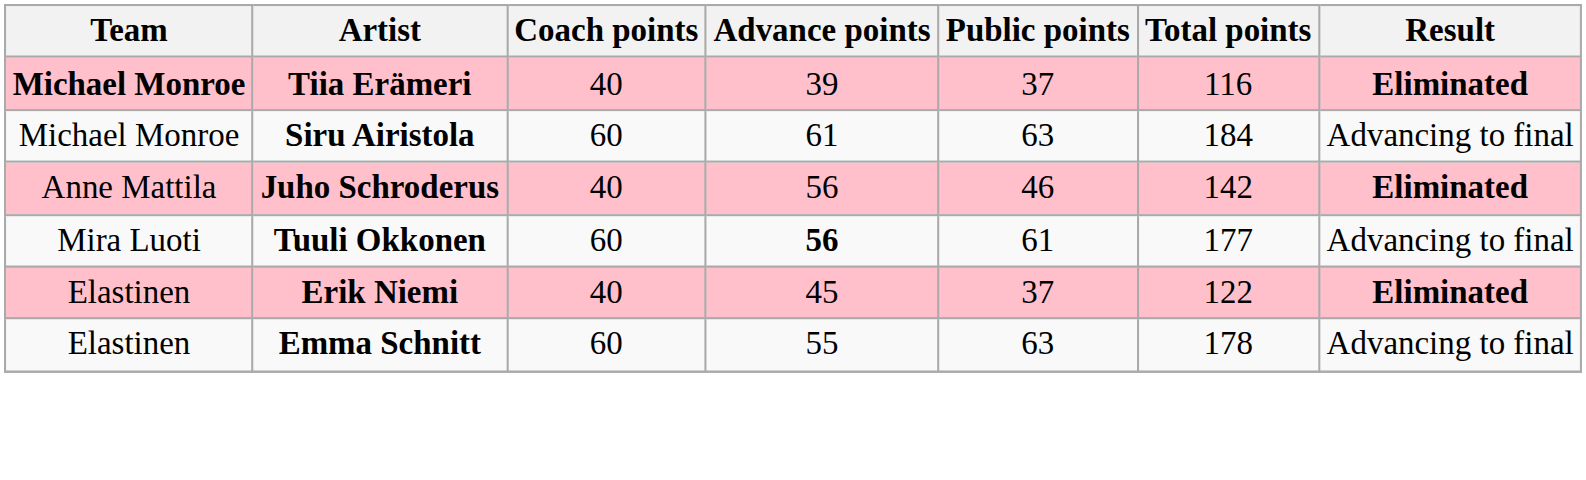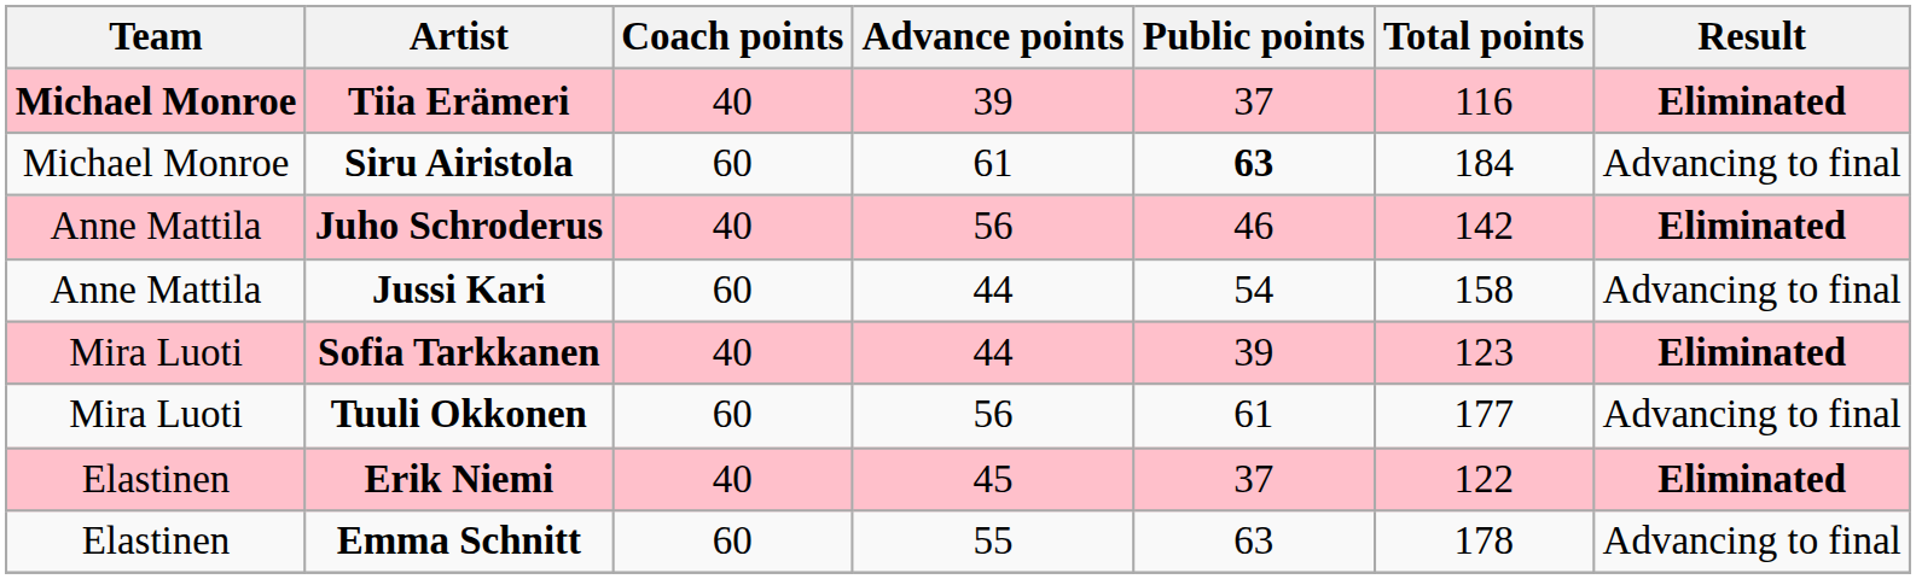 <table class="wikitable sortable" style="text-align: center; width: auto;">
 <tr>
 <th>Team</th>
 <th>Artist</th>
 <th>Coach points</th>
 <th>Advance points</th>
 <th>Public points</th>
 <th>Total points</th>
 <th>Result</th>
 </tr>
 <tr style="background:pink;">
 <td><strong>Michael Monroe</strong></td>
 <td><strong>Tiia Erämeri</strong></td>
 <td align="center">40</td>
 <td align="center">39</td>
 <td align="center">37</td>
 <td align="center">116</td>
 <td><strong>Eliminated</strong></td>
 </tr>
 <tr>
 <td>Michael Monroe</td>
 <td><strong>Siru Airistola</strong></td>
 <td align="center">60</td>
 <td align="center">61</td>
-<td align="center">63</td>
+<td align="center"><strong>63</strong></td>
 <td align="center">184</td>
 <td>Advancing to final</td>
 </tr>
 <tr style="background:pink;">
 <td>Anne Mattila</td>
 <td><strong>Juho Schroderus</strong></td>
 <td align="center">40</td>
 <td align="center">56</td>
 <td align="center">46</td>
 <td align="center">142</td>
 <td><strong>Eliminated</strong></td>
 </tr>
 <tr>
+<td>Anne Mattila</td>
+<td><strong>Jussi Kari</strong></td>
+<td align="center">60</td>
+<td align="center">44</td>
+<td align="center">54</td>
+<td align="center">158</td>
+<td>Advancing to final</td>
+</tr>
+<tr style="background:pink;">
+<td>Mira Luoti</td>
+<td><strong>Sofia Tarkkanen</strong></td>
+<td align="center">40</td>
+<td align="center">44</td>
+<td align="center">39</td>
+<td align="center">123</td>
+<td><strong>Eliminated</strong></td>
+</tr>
+<tr>
 <td>Mira Luoti</td>
 <td><strong>Tuuli Okkonen</strong></td>
 <td align="center">60</td>
-<td align="center"><strong>56</strong></td>
+<td align="center">56</td>
 <td align="center">61</td>
 <td align="center">177</td>
 <td>Advancing to final</td>
 </tr>
 <tr style="background:pink;">
 <td>Elastinen</td>
 <td><strong>Erik Niemi</strong></td>
 <td align="center">40</td>
 <td align="center">45</td>
 <td align="center">37</td>
 <td align="center">122</td>
 <td><strong>Eliminated</strong></td>
 </tr>
 <tr>
 <td>Elastinen</td>
 <td><strong>Emma Schnitt</strong></td>
 <td align="center">60</td>
 <td align="center">55</td>
 <td align="center">63</td>
 <td align="center">178</td>
 <td>Advancing to final</td>
 </tr>
 <tr bgcolor=white>
 </tr>
 </table>
